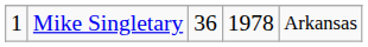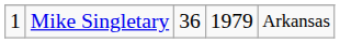 <table class="wikitable">
 <tr>
 </tr>
 <tr>
 <td>1</td>
 <td><a href='#'>Mike Singletary</a></td>
 <td>36</td>
-<td>1978</td>
+<td>1979</td>
 <td style="font-size:85%;">Arkansas</td>
 </tr>
 </table>
